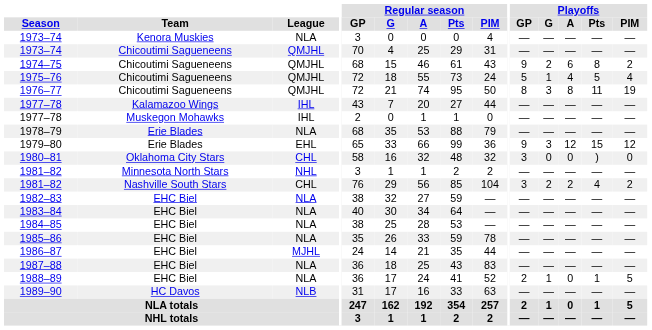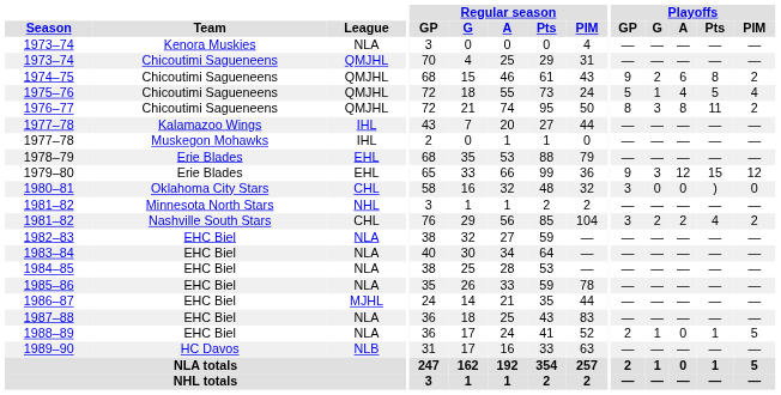 <table border="0" cellpadding="1" cellspacing="0" style="text-align:center; width:60em">
 <tr bgcolor="#e0e0e0">
 <th colspan="3" bgcolor="#ffffff"></th>
 <th rowspan="100" bgcolor="#ffffff"></th>
 <th colspan="5"><a href='#'>Regular season</a></th>
 <th rowspan="100" bgcolor="#ffffff"></th>
 <th colspan="5"><a href='#'>Playoffs</a></th>
 </tr>
 <tr bgcolor="#e0e0e0">
 <th><a href='#'>Season</a></th>
 <th>Team</th>
 <th>League</th>
 <th>GP</th>
 <th><a href='#'>G</a></th>
 <th><a href='#'>A</a></th>
 <th><a href='#'>Pts</a></th>
 <th><a href='#'>PIM</a></th>
 <th>GP</th>
 <th>G</th>
 <th>A</th>
 <th>Pts</th>
 <th>PIM</th>
 </tr>
 <tr>
 <td><a href='#'>1973–74</a></td>
 <td><a href='#'>Kenora Muskies</a></td>
 <td>NLA</td>
 <td>3</td>
 <td>0</td>
 <td>0</td>
 <td>0</td>
 <td>4</td>
 <td>—</td>
 <td>—</td>
 <td>—</td>
 <td>—</td>
 <td>—</td>
 </tr>
 <tr bgcolor="#f0f0f0">
 <td><a href='#'>1973–74</a></td>
 <td><a href='#'>Chicoutimi Sagueneens</a></td>
 <td><a href='#'>QMJHL</a></td>
 <td>70</td>
 <td>4</td>
 <td>25</td>
 <td>29</td>
 <td>31</td>
 <td>—</td>
 <td>—</td>
 <td>—</td>
 <td>—</td>
 <td>—</td>
 </tr>
 <tr>
 <td><a href='#'>1974–75</a></td>
 <td>Chicoutimi Sagueneens</td>
 <td>QMJHL</td>
 <td>68</td>
 <td>15</td>
 <td>46</td>
 <td>61</td>
 <td>43</td>
 <td>9</td>
 <td>2</td>
 <td>6</td>
 <td>8</td>
 <td>2</td>
 </tr>
 <tr bgcolor="#f0f0f0">
 <td><a href='#'>1975–76</a></td>
 <td>Chicoutimi Sagueneens</td>
 <td>QMJHL</td>
 <td>72</td>
 <td>18</td>
 <td>55</td>
 <td>73</td>
 <td>24</td>
 <td>5</td>
 <td>1</td>
 <td>4</td>
 <td>5</td>
 <td>4</td>
 </tr>
 <tr>
 <td><a href='#'>1976–77</a></td>
 <td>Chicoutimi Sagueneens</td>
 <td>QMJHL</td>
 <td>72</td>
 <td>21</td>
 <td>74</td>
 <td>95</td>
 <td>50</td>
 <td>8</td>
 <td>3</td>
 <td>8</td>
 <td>11</td>
-<td>19</td>
+<td>2</td>
 </tr>
 <tr bgcolor="#f0f0f0">
 <td><a href='#'>1977–78</a></td>
 <td><a href='#'>Kalamazoo Wings</a></td>
 <td><a href='#'>IHL</a></td>
 <td>43</td>
 <td>7</td>
 <td>20</td>
 <td>27</td>
 <td>44</td>
 <td>—</td>
 <td>—</td>
 <td>—</td>
 <td>—</td>
 <td>—</td>
 </tr>
 <tr>
 <td>1977–78</td>
 <td><a href='#'>Muskegon Mohawks</a></td>
 <td>IHL</td>
 <td>2</td>
 <td>0</td>
 <td>1</td>
 <td>1</td>
 <td>0</td>
 <td>—</td>
 <td>—</td>
 <td>—</td>
 <td>—</td>
 <td>—</td>
 </tr>
 <tr bgcolor="#f0f0f0">
 <td>1978–79</td>
 <td><a href='#'>Erie Blades</a></td>
-<td>NLA</td>
+<td><a href='#'>EHL</a></td>
 <td>68</td>
 <td>35</td>
 <td>53</td>
 <td>88</td>
 <td>79</td>
 <td>—</td>
 <td>—</td>
 <td>—</td>
 <td>—</td>
 <td>—</td>
 </tr>
 <tr>
 <td>1979–80</td>
 <td>Erie Blades</td>
 <td>EHL</td>
 <td>65</td>
 <td>33</td>
 <td>66</td>
 <td>99</td>
 <td>36</td>
 <td>9</td>
 <td>3</td>
 <td>12</td>
 <td>15</td>
 <td>12</td>
 </tr>
 <tr bgcolor="#f0f0f0">
 <td><a href='#'>1980–81</a></td>
 <td><a href='#'>Oklahoma City Stars</a></td>
 <td><a href='#'>CHL</a></td>
 <td>58</td>
 <td>16</td>
 <td>32</td>
 <td>48</td>
 <td>32</td>
 <td>3</td>
 <td>0</td>
 <td>0</td>
 <td>)</td>
 <td>0</td>
 </tr>
 <tr>
 <td><a href='#'>1981–82</a></td>
 <td><a href='#'>Minnesota North Stars</a></td>
 <td><a href='#'>NHL</a></td>
 <td>3</td>
 <td>1</td>
 <td>1</td>
 <td>2</td>
 <td>2</td>
 <td>—</td>
 <td>—</td>
 <td>—</td>
 <td>—</td>
 <td>—</td>
 </tr>
 <tr bgcolor="#f0f0f0">
 <td><a href='#'>1981–82</a></td>
 <td><a href='#'>Nashville South Stars</a></td>
 <td>CHL</td>
 <td>76</td>
 <td>29</td>
 <td>56</td>
 <td>85</td>
 <td>104</td>
 <td>3</td>
 <td>2</td>
 <td>2</td>
 <td>4</td>
 <td>2</td>
 </tr>
 <tr>
 <td><a href='#'>1982–83</a></td>
 <td><a href='#'>EHC Biel</a></td>
 <td><a href='#'>NLA</a></td>
 <td>38</td>
 <td>32</td>
 <td>27</td>
 <td>59</td>
 <td>—</td>
 <td>—</td>
 <td>—</td>
 <td>—</td>
 <td>—</td>
 <td>—</td>
 </tr>
 <tr bgcolor="#f0f0f0">
 <td><a href='#'>1983–84</a></td>
 <td>EHC Biel</td>
 <td>NLA</td>
 <td>40</td>
 <td>30</td>
 <td>34</td>
 <td>64</td>
 <td>—</td>
 <td>—</td>
 <td>—</td>
 <td>—</td>
 <td>—</td>
 <td>—</td>
 </tr>
 <tr>
 <td><a href='#'>1984–85</a></td>
 <td>EHC Biel</td>
 <td>NLA</td>
 <td>38</td>
 <td>25</td>
 <td>28</td>
 <td>53</td>
 <td>—</td>
 <td>—</td>
 <td>—</td>
 <td>—</td>
 <td>—</td>
 <td>—</td>
 </tr>
 <tr bgcolor="#f0f0f0">
 <td><a href='#'>1985–86</a></td>
 <td>EHC Biel</td>
 <td>NLA</td>
 <td>35</td>
 <td>26</td>
 <td>33</td>
 <td>59</td>
 <td>78</td>
 <td>—</td>
 <td>—</td>
 <td>—</td>
 <td>—</td>
 <td>—</td>
 </tr>
 <tr>
 <td><a href='#'>1986–87</a></td>
 <td>EHC Biel</td>
 <td><a href='#'>MJHL</a></td>
 <td>24</td>
 <td>14</td>
 <td>21</td>
 <td>35</td>
 <td>44</td>
 <td>—</td>
 <td>—</td>
 <td>—</td>
 <td>—</td>
 <td>—</td>
 </tr>
 <tr bgcolor="#f0f0f0">
 <td><a href='#'>1987–88</a></td>
 <td>EHC Biel</td>
 <td>NLA</td>
 <td>36</td>
 <td>18</td>
 <td>25</td>
 <td>43</td>
 <td>83</td>
 <td>—</td>
 <td>—</td>
 <td>—</td>
 <td>—</td>
 <td>—</td>
 </tr>
 <tr>
 <td><a href='#'>1988–89</a></td>
 <td>EHC Biel</td>
 <td>NLA</td>
 <td>36</td>
 <td>17</td>
 <td>24</td>
 <td>41</td>
 <td>52</td>
 <td>2</td>
 <td>1</td>
 <td>0</td>
 <td>1</td>
 <td>5</td>
 </tr>
 <tr bgcolor="#f0f0f0">
 <td><a href='#'>1989–90</a></td>
 <td><a href='#'>HC Davos</a></td>
 <td><a href='#'>NLB</a></td>
 <td>31</td>
 <td>17</td>
 <td>16</td>
 <td>33</td>
 <td>63</td>
 <td>—</td>
 <td>—</td>
 <td>—</td>
 <td>—</td>
 <td>—</td>
 </tr>
 <tr bgcolor="#e0e0e0">
 <th colspan="3">NLA totals</th>
 <th>247</th>
 <th>162</th>
 <th>192</th>
 <th>354</th>
 <th>257</th>
 <th>2</th>
 <th>1</th>
 <th>0</th>
 <th>1</th>
 <th>5</th>
 </tr>
 <tr bgcolor="#e0e0e0">
 <th colspan="3">NHL totals</th>
 <th>3</th>
 <th>1</th>
 <th>1</th>
 <th>2</th>
 <th>2</th>
 <th>—</th>
 <th>—</th>
 <th>—</th>
 <th>—</th>
 <th>—</th>
 </tr>
 </table>
